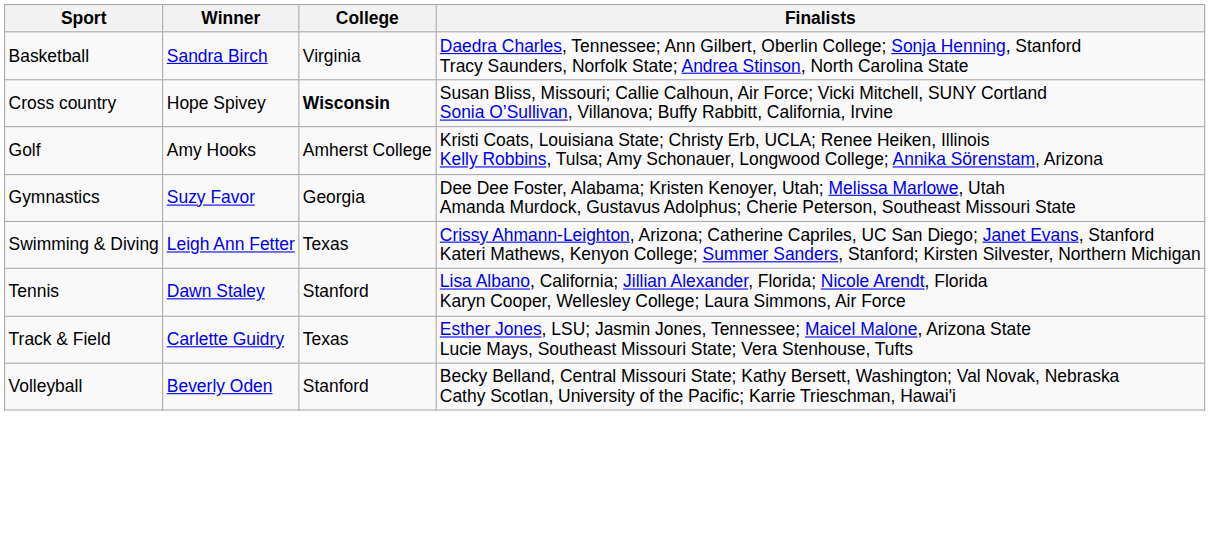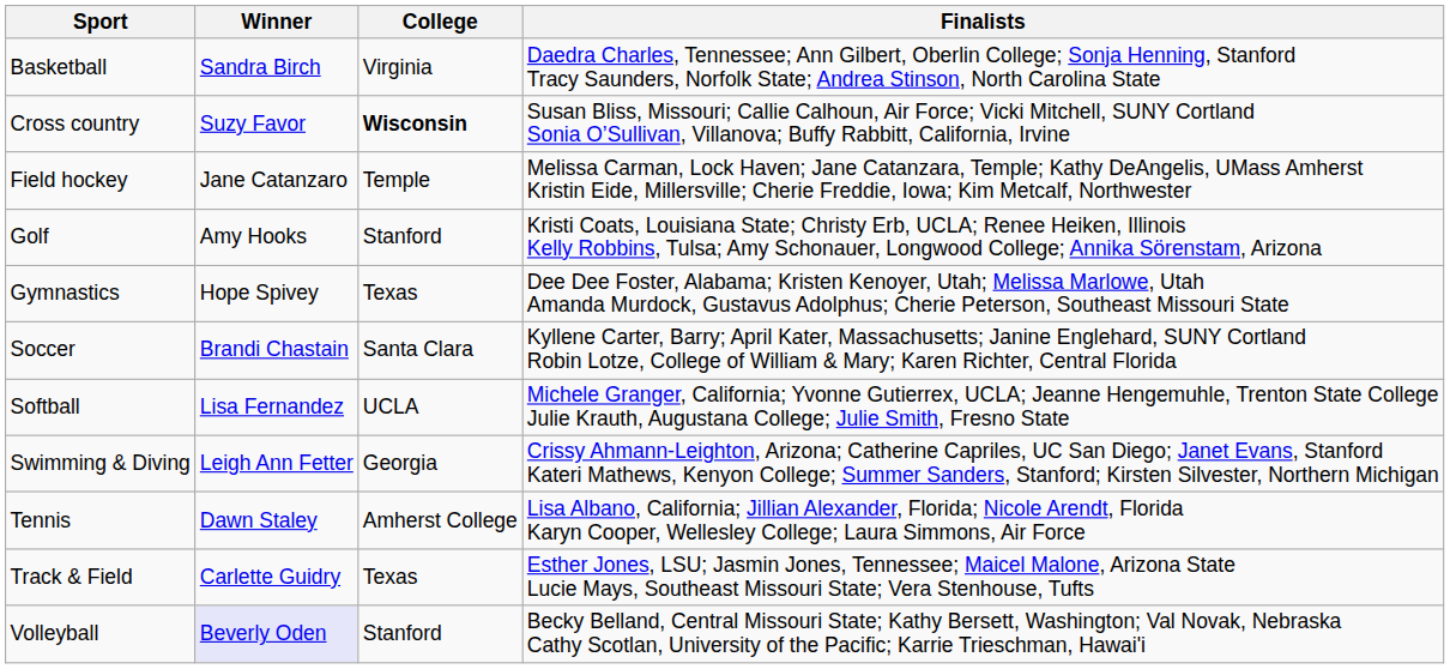 <table class="wikitable">
 <tr>
 <th>Sport</th>
 <th>Winner</th>
 <th>College</th>
 <th>Finalists</th>
 </tr>
 <tr>
 <td>Basketball</td>
 <td><a href='#'>Sandra Birch</a></td>
 <td>Virginia</td>
 <td><a href='#'>Daedra Charles</a>, Tennessee; Ann Gilbert, Oberlin College; <a href='#'>Sonja Henning</a>, Stanford<br>Tracy Saunders, Norfolk State; <a href='#'>Andrea Stinson</a>, North Carolina State</td>
 </tr>
 <tr>
 <td>Cross country</td>
-<td>Hope Spivey</td>
+<td><a href='#'>Suzy Favor</a></td>
 <td><strong>Wisconsin</strong></td>
 <td>Susan Bliss, Missouri; Callie Calhoun, Air Force; Vicki Mitchell, SUNY Cortland<br><a href='#'>Sonia O’Sullivan</a>, Villanova; Buffy Rabbitt, California, Irvine</td>
 </tr>
 <tr>
+<td>Field hockey</td>
+<td>Jane Catanzaro</td>
+<td>Temple</td>
+<td>Melissa Carman, Lock Haven; Jane Catanzara, Temple; Kathy DeAngelis, UMass Amherst<br>Kristin Eide, Millersville; Cherie Freddie, Iowa; Kim Metcalf, Northwester</td>
+</tr>
+<tr>
 <td>Golf</td>
 <td>Amy Hooks</td>
-<td>Amherst College</td>
+<td>Stanford</td>
 <td>Kristi Coats, Louisiana State; Christy Erb, UCLA; Renee Heiken, Illinois<br><a href='#'>Kelly Robbins</a>, Tulsa; Amy Schonauer, Longwood College; <a href='#'>Annika Sörenstam</a>, Arizona</td>
 </tr>
 <tr>
 <td>Gymnastics</td>
-<td><a href='#'>Suzy Favor</a></td>
-<td>Georgia</td>
+<td>Hope Spivey</td>
+<td>Texas</td>
 <td>Dee Dee Foster, Alabama; Kristen Kenoyer, Utah; <a href='#'>Melissa Marlowe</a>, Utah<br>Amanda Murdock, Gustavus Adolphus; Cherie Peterson, Southeast Missouri State</td>
+</tr>
+<tr>
+<td>Soccer</td>
+<td><a href='#'>Brandi Chastain</a></td>
+<td>Santa Clara</td>
+<td>Kyllene Carter, Barry; April Kater, Massachusetts; Janine Englehard, SUNY Cortland<br>Robin Lotze, College of William & Mary; Karen Richter, Central Florida</td>
+</tr>
+<tr>
+<td>Softball</td>
+<td><a href='#'>Lisa Fernandez</a></td>
+<td>UCLA</td>
+<td><a href='#'>Michele Granger</a>, California; Yvonne Gutierrex, UCLA; Jeanne Hengemuhle, Trenton State College<br>Julie Krauth, Augustana College; <a href='#'>Julie Smith</a>, Fresno State</td>
 </tr>
 <tr>
 <td>Swimming & Diving</td>
 <td><a href='#'>Leigh Ann Fetter</a></td>
-<td>Texas</td>
+<td>Georgia</td>
 <td><a href='#'>Crissy Ahmann-Leighton</a>, Arizona; Catherine Capriles, UC San Diego; <a href='#'>Janet Evans</a>, Stanford<br>Kateri Mathews, Kenyon College; <a href='#'>Summer Sanders</a>, Stanford; Kirsten Silvester, Northern Michigan</td>
 </tr>
 <tr>
 <td>Tennis</td>
 <td><a href='#'>Dawn Staley</a></td>
-<td>Stanford</td>
+<td>Amherst College</td>
 <td><a href='#'>Lisa Albano</a>, California; <a href='#'>Jillian Alexander</a>, Florida; <a href='#'>Nicole Arendt</a>, Florida<br>Karyn Cooper, Wellesley College; Laura Simmons, Air Force</td>
 </tr>
 <tr>
 <td>Track & Field</td>
 <td><a href='#'>Carlette Guidry</a></td>
 <td>Texas</td>
 <td><a href='#'>Esther Jones</a>, LSU; Jasmin Jones, Tennessee; <a href='#'>Maicel Malone</a>, Arizona State<br>Lucie Mays, Southeast Missouri State; Vera Stenhouse, Tufts</td>
 </tr>
 <tr>
 <td>Volleyball</td>
-<td><a href='#'>Beverly Oden</a></td>
+<td style="background: lavender;"><a href='#'>Beverly Oden</a></td>
 <td>Stanford</td>
 <td>Becky Belland, Central Missouri State; Kathy Bersett, Washington; Val Novak, Nebraska<br>Cathy Scotlan, University of the Pacific; Karrie Trieschman, Hawai'i</td>
 </tr>
 </table>
